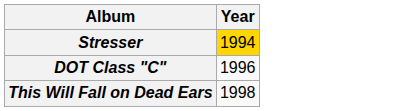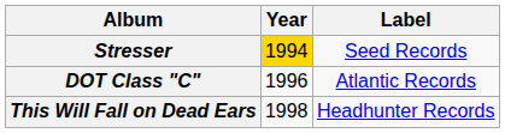 <table class="wikitable plainrowheaders" style="text-align:center;">
 <tr>
 <th scope="col">Album</th>
 <th scope="col" style="width:1em;">Year</th>
+<th scope="col">Label</th>
 </tr>
 <tr>
 <th scope="row"><em>Stresser</em></th>
 <td style="background: gold;">1994</td>
+<td><a href='#'>Seed Records</a></td>
 </tr>
 <tr>
 <th scope="row"><em>DOT Class "C"</em></th>
 <td>1996</td>
+<td><a href='#'>Atlantic Records</a></td>
 </tr>
 <tr>
 <th scope="row"><em>This Will Fall on Dead Ears</em></th>
 <td>1998</td>
+<td><a href='#'>Headhunter Records</a></td>
 </tr>
 </table>
